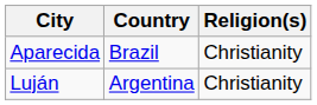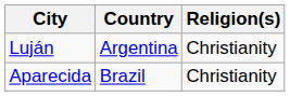 <table class="wikitable">
 <tr>
 <th>City</th>
 <th>Country</th>
 <th>Religion(s)</th>
 </tr>
 <tr>
+<td><a href='#'>Luján</a></td>
+<td> <a href='#'>Argentina</a></td>
+<td>Christianity</td>
+</tr>
+<tr>
 <td><a href='#'>Aparecida</a></td>
 <td> <a href='#'>Brazil</a></td>
 <td>Christianity</td>
 </tr>
-<tr>
-<td><a href='#'>Luján</a></td>
-<td> <a href='#'>Argentina</a></td>
-<td>Christianity</td>
-</tr>
 </table>
